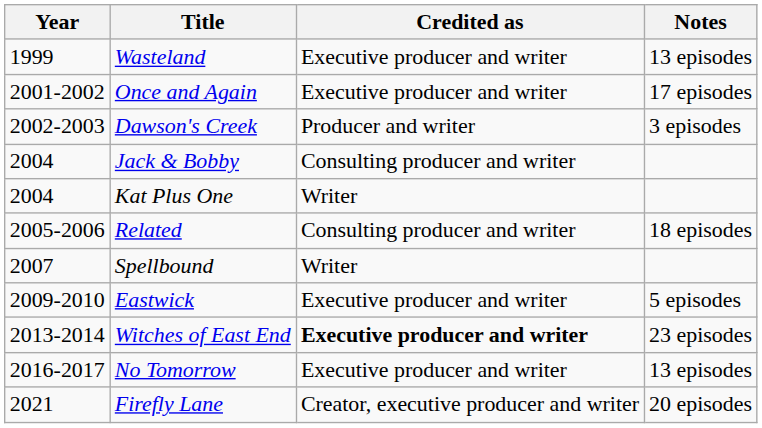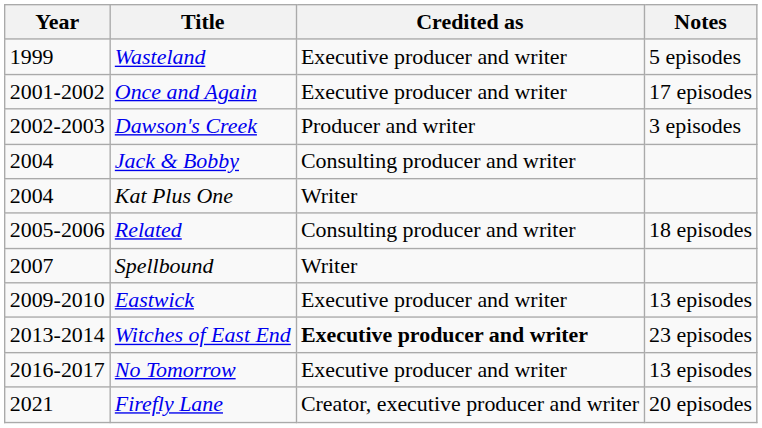 <table class="wikitable sortable">
 <tr>
 <th>Year</th>
 <th>Title</th>
 <th>Credited as</th>
 <th class="unsortable">Notes</th>
 </tr>
 <tr>
 <td>1999</td>
 <td><em><a href='#'>Wasteland</a></em></td>
 <td>Executive producer and writer</td>
-<td>13 episodes</td>
+<td>5 episodes</td>
 </tr>
 <tr>
 <td>2001-2002</td>
 <td><em><a href='#'>Once and Again</a></em></td>
 <td>Executive producer and writer</td>
 <td>17 episodes</td>
 </tr>
 <tr>
 <td>2002-2003</td>
 <td><em><a href='#'>Dawson's Creek</a></em></td>
 <td>Producer and writer</td>
 <td>3 episodes</td>
 </tr>
 <tr>
 <td>2004</td>
 <td><em><a href='#'>Jack & Bobby</a></em></td>
 <td>Consulting producer and writer</td>
 <td></td>
 </tr>
 <tr>
 <td>2004</td>
 <td><em>Kat Plus One</em></td>
 <td>Writer</td>
 <td></td>
 </tr>
 <tr>
 <td>2005-2006</td>
 <td><em><a href='#'>Related</a></em></td>
 <td>Consulting producer and writer</td>
 <td>18 episodes</td>
 </tr>
 <tr>
 <td>2007</td>
 <td><em>Spellbound</em></td>
 <td>Writer</td>
 <td></td>
 </tr>
 <tr>
 <td>2009-2010</td>
 <td><em><a href='#'>Eastwick</a></em></td>
 <td>Executive producer and writer</td>
-<td>5 episodes</td>
+<td>13 episodes</td>
 </tr>
 <tr>
 <td>2013-2014</td>
 <td><em><a href='#'>Witches of East End</a></em></td>
 <td><strong>Executive producer and writer</strong></td>
 <td>23 episodes</td>
 </tr>
 <tr>
 <td>2016-2017</td>
 <td><em><a href='#'>No Tomorrow</a></em></td>
 <td>Executive producer and writer</td>
 <td>13 episodes</td>
 </tr>
 <tr>
 <td>2021</td>
 <td><em><a href='#'>Firefly Lane</a></em></td>
 <td>Creator, executive producer and writer</td>
 <td>20 episodes</td>
 </tr>
 </table>
